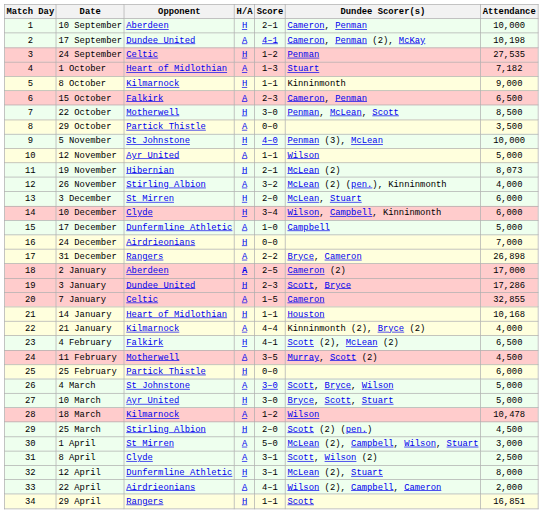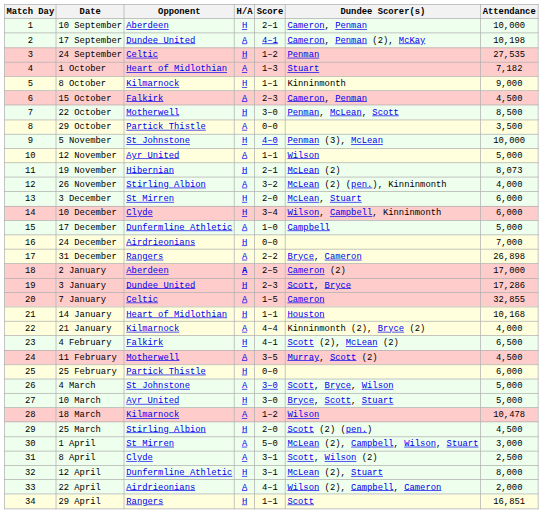 <table class="wikitable" style="text-align:center">
 <tr>
 <th>Match Day</th>
 <th>Date</th>
 <th>Opponent</th>
 <th>H/A</th>
 <th>Score</th>
 <th>Dundee Scorer(s)</th>
 <th>Attendance</th>
 </tr>
 <tr bgcolor="#EEFFEE">
 <td>1</td>
 <td align="left">10 September</td>
 <td align="left"><a href='#'>Aberdeen</a></td>
 <td><a href='#'>H</a></td>
 <td>2–1</td>
 <td align="left"><a href='#'>Cameron</a>, <a href='#'>Penman</a></td>
 <td>10,000</td>
 </tr>
 <tr bgcolor="#EEFFEE">
 <td>2</td>
 <td align="left">17 September</td>
 <td align="left"><a href='#'>Dundee United</a></td>
 <td><a href='#'>A</a></td>
 <td><a href='#'>4–1</a></td>
 <td align="left"><a href='#'>Cameron</a>, <a href='#'>Penman</a> (2), <a href='#'>McKay</a></td>
 <td>10,198</td>
 </tr>
 <tr bgcolor="#FFCCCC">
 <td>3</td>
 <td align="left">24 September</td>
 <td align="left"><a href='#'>Celtic</a></td>
 <td><a href='#'>H</a></td>
 <td>1–2</td>
 <td align="left"><a href='#'>Penman</a></td>
 <td>27,535</td>
 </tr>
 <tr bgcolor="#FFCCCC">
 <td>4</td>
 <td align="left">1 October</td>
 <td align="left"><a href='#'>Heart of Midlothian</a></td>
 <td><a href='#'>A</a></td>
 <td>1–3</td>
 <td align="left"><a href='#'>Stuart</a></td>
 <td>7,182</td>
 </tr>
 <tr bgcolor="#FFFFDD">
 <td>5</td>
 <td align="left">8 October</td>
 <td align="left"><a href='#'>Kilmarnock</a></td>
 <td><a href='#'>H</a></td>
 <td>1–1</td>
 <td align="left">Kinninmonth</td>
 <td>9,000</td>
 </tr>
 <tr bgcolor="#FFCCCC">
 <td>6</td>
 <td align="left">15 October</td>
 <td align="left"><a href='#'>Falkirk</a></td>
 <td><a href='#'>A</a></td>
 <td>2–3</td>
 <td align="left"><a href='#'>Cameron</a>, <a href='#'>Penman</a></td>
-<td>6,500</td>
+<td>4,500</td>
 </tr>
 <tr bgcolor="#EEFFEE">
 <td>7</td>
 <td align="left">22 October</td>
 <td align="left"><a href='#'>Motherwell</a></td>
 <td><a href='#'>H</a></td>
 <td>3–0</td>
 <td align="left"><a href='#'>Penman</a>, <a href='#'>McLean</a>, <a href='#'>Scott</a></td>
 <td>8,500</td>
 </tr>
 <tr bgcolor="#FFFFDD">
 <td>8</td>
 <td align="left">29 October</td>
 <td align="left"><a href='#'>Partick Thistle</a></td>
 <td><a href='#'>A</a></td>
 <td>0–0</td>
 <td align="left"></td>
 <td>3,500</td>
 </tr>
 <tr bgcolor="#EEFFEE">
 <td>9</td>
 <td align="left">5 November</td>
 <td align="left"><a href='#'>St Johnstone</a></td>
 <td><a href='#'>H</a></td>
 <td><a href='#'>4–0</a></td>
 <td align="left"><a href='#'>Penman</a> (3), <a href='#'>McLean</a></td>
 <td>10,000</td>
 </tr>
 <tr bgcolor="#FFFFDD">
 <td>10</td>
 <td align="left">12 November</td>
 <td align="left"><a href='#'>Ayr United</a></td>
 <td><a href='#'>A</a></td>
 <td>1–1</td>
 <td align="left"><a href='#'>Wilson</a></td>
 <td>5,000</td>
 </tr>
 <tr bgcolor="#EEFFEE">
 <td>11</td>
 <td align="left">19 November</td>
 <td align="left"><a href='#'>Hibernian</a></td>
 <td><a href='#'>H</a></td>
 <td>2–1</td>
 <td align="left"><a href='#'>McLean</a> (2)</td>
 <td>8,073</td>
 </tr>
 <tr bgcolor="#EEFFEE">
 <td>12</td>
 <td align="left">26 November</td>
 <td align="left"><a href='#'>Stirling Albion</a></td>
 <td><a href='#'>A</a></td>
 <td>3–2</td>
 <td align="left"><a href='#'>McLean</a> (2) (<a href='#'>pen.</a>), Kinninmonth</td>
 <td>4,000</td>
 </tr>
 <tr bgcolor="#EEFFEE">
 <td>13</td>
 <td align="left">3 December</td>
 <td align="left"><a href='#'>St Mirren</a></td>
 <td><a href='#'>H</a></td>
 <td>2–0</td>
 <td align="left"><a href='#'>McLean</a>, <a href='#'>Stuart</a></td>
 <td>6,000</td>
 </tr>
 <tr bgcolor="#FFCCCC">
 <td>14</td>
 <td align="left">10 December</td>
 <td align="left"><a href='#'>Clyde</a></td>
 <td><a href='#'>H</a></td>
 <td>3–4</td>
 <td align="left"><a href='#'>Wilson</a>, <a href='#'>Campbell</a>, Kinninmonth</td>
 <td>6,000</td>
 </tr>
 <tr bgcolor="#EEFFEE">
 <td>15</td>
 <td align="left">17 December</td>
 <td align="left"><a href='#'>Dunfermline Athletic</a></td>
 <td><a href='#'>A</a></td>
 <td>1–0</td>
 <td align="left"><a href='#'>Campbell</a></td>
 <td>5,000</td>
 </tr>
 <tr bgcolor="#FFFFDD">
 <td>16</td>
 <td align="left">24 December</td>
 <td align="left"><a href='#'>Airdrieonians</a></td>
 <td><a href='#'>H</a></td>
 <td>0–0</td>
 <td align="left"></td>
 <td>7,000</td>
 </tr>
 <tr bgcolor="#FFFFDD">
 <td>17</td>
 <td align="left">31 December</td>
 <td align="left"><a href='#'>Rangers</a></td>
 <td><a href='#'>A</a></td>
 <td>2–2</td>
 <td align="left"><a href='#'>Bryce</a>, <a href='#'>Cameron</a></td>
 <td>26,898</td>
 </tr>
 <tr bgcolor="#FFCCCC">
 <td>18</td>
 <td align="left">2 January</td>
 <td align="left"><a href='#'>Aberdeen</a></td>
 <td><strong><a href='#'>A</a></strong></td>
 <td>2–5</td>
 <td align="left"><a href='#'>Cameron</a> (2)</td>
 <td>17,000</td>
 </tr>
 <tr bgcolor="#FFCCCC">
 <td>19</td>
 <td align="left">3 January</td>
 <td align="left"><a href='#'>Dundee United</a></td>
 <td><a href='#'>H</a></td>
 <td>2–3</td>
 <td align="left"><a href='#'>Scott</a>, <a href='#'>Bryce</a></td>
 <td>17,286</td>
 </tr>
 <tr bgcolor="#FFCCCC">
 <td>20</td>
 <td align="left">7 January</td>
 <td align="left"><a href='#'>Celtic</a></td>
 <td><a href='#'>A</a></td>
 <td>1–5</td>
 <td align="left"><a href='#'>Cameron</a></td>
 <td>32,855</td>
 </tr>
 <tr bgcolor="#FFFFDD">
 <td>21</td>
 <td align="left">14 January</td>
 <td align="left"><a href='#'>Heart of Midlothian</a></td>
 <td><a href='#'>H</a></td>
 <td>1–1</td>
 <td align="left"><a href='#'>Houston</a></td>
 <td>10,168</td>
 </tr>
 <tr bgcolor="#FFFFDD">
 <td>22</td>
 <td align="left">21 January</td>
 <td align="left"><a href='#'>Kilmarnock</a></td>
 <td><a href='#'>A</a></td>
 <td>4–4</td>
 <td align="left">Kinninmonth (2), <a href='#'>Bryce</a> (2)</td>
 <td>4,000</td>
 </tr>
 <tr bgcolor="#EEFFEE">
 <td>23</td>
 <td align="left">4 February</td>
 <td align="left"><a href='#'>Falkirk</a></td>
 <td><a href='#'>H</a></td>
 <td>4–1</td>
 <td align="left"><a href='#'>Scott</a> (2), <a href='#'>McLean</a> (2)</td>
 <td>6,500</td>
 </tr>
 <tr bgcolor="#FFCCCC">
 <td>24</td>
 <td align="left">11 February</td>
 <td align="left"><a href='#'>Motherwell</a></td>
 <td><a href='#'>A</a></td>
 <td>3–5</td>
 <td align="left"><a href='#'>Murray</a>, <a href='#'>Scott</a> (2)</td>
 <td>4,500</td>
 </tr>
 <tr bgcolor="#FFFFDD">
 <td>25</td>
 <td align="left">25 February</td>
 <td align="left"><a href='#'>Partick Thistle</a></td>
 <td><a href='#'>H</a></td>
 <td>0–0</td>
 <td align="left"></td>
 <td>6,000</td>
 </tr>
 <tr bgcolor="#EEFFEE">
 <td>26</td>
 <td align="left">4 March</td>
 <td align="left"><a href='#'>St Johnstone</a></td>
 <td><a href='#'>A</a></td>
 <td><a href='#'>3–0</a></td>
 <td align="left"><a href='#'>Scott</a>, <a href='#'>Bryce</a>, <a href='#'>Wilson</a></td>
 <td>5,000</td>
 </tr>
 <tr bgcolor="#EEFFEE">
 <td>27</td>
 <td align="left">10 March</td>
 <td align="left"><a href='#'>Ayr United</a></td>
 <td><a href='#'>H</a></td>
 <td>3–0</td>
 <td align="left"><a href='#'>Bryce</a>, <a href='#'>Scott</a>, <a href='#'>Stuart</a></td>
 <td>5,000</td>
 </tr>
 <tr bgcolor="#FFCCCC">
 <td>28</td>
 <td align="left">18 March</td>
 <td align="left"><a href='#'>Kilmarnock</a></td>
 <td><a href='#'>A</a></td>
 <td>1–2</td>
 <td align="left"><a href='#'>Wilson</a></td>
 <td>10,478</td>
 </tr>
 <tr bgcolor="#EEFFEE">
 <td>29</td>
 <td align="left">25 March</td>
 <td align="left"><a href='#'>Stirling Albion</a></td>
 <td><a href='#'>H</a></td>
 <td>2–0</td>
 <td align="left"><a href='#'>Scott</a> (2) (<a href='#'>pen.</a>)</td>
 <td>4,500</td>
 </tr>
 <tr bgcolor="#EEFFEE">
 <td>30</td>
 <td align="left">1 April</td>
 <td align="left"><a href='#'>St Mirren</a></td>
 <td><a href='#'>A</a></td>
 <td>5–0</td>
 <td align="left"><a href='#'>McLean</a> (2), <a href='#'>Campbell</a>, <a href='#'>Wilson</a>, <a href='#'>Stuart</a></td>
 <td>3,000</td>
 </tr>
 <tr bgcolor="#EEFFEE">
 <td>31</td>
 <td align="left">8 April</td>
 <td align="left"><a href='#'>Clyde</a></td>
 <td><a href='#'>A</a></td>
 <td>3–1</td>
 <td align="left"><a href='#'>Scott</a>, <a href='#'>Wilson</a> (2)</td>
 <td>2,500</td>
 </tr>
 <tr bgcolor="#EEFFEE">
 <td>32</td>
 <td align="left">12 April</td>
 <td align="left"><a href='#'>Dunfermline Athletic</a></td>
 <td><a href='#'>H</a></td>
 <td>3–1</td>
 <td align="left"><a href='#'>McLean</a> (2), <a href='#'>Stuart</a></td>
 <td>8,000</td>
 </tr>
 <tr bgcolor="#EEFFEE">
 <td>33</td>
 <td align="left">22 April</td>
 <td align="left"><a href='#'>Airdrieonians</a></td>
 <td><a href='#'>A</a></td>
 <td>4–1</td>
 <td align="left"><a href='#'>Wilson</a> (2), <a href='#'>Campbell</a>, <a href='#'>Cameron</a></td>
 <td>2,000</td>
 </tr>
 <tr bgcolor="#FFFFDD">
 <td>34</td>
 <td align="left">29 April</td>
 <td align="left"><a href='#'>Rangers</a></td>
 <td><a href='#'>H</a></td>
 <td>1–1</td>
 <td align="left"><a href='#'>Scott</a></td>
 <td>16,851</td>
 </tr>
 </table>
